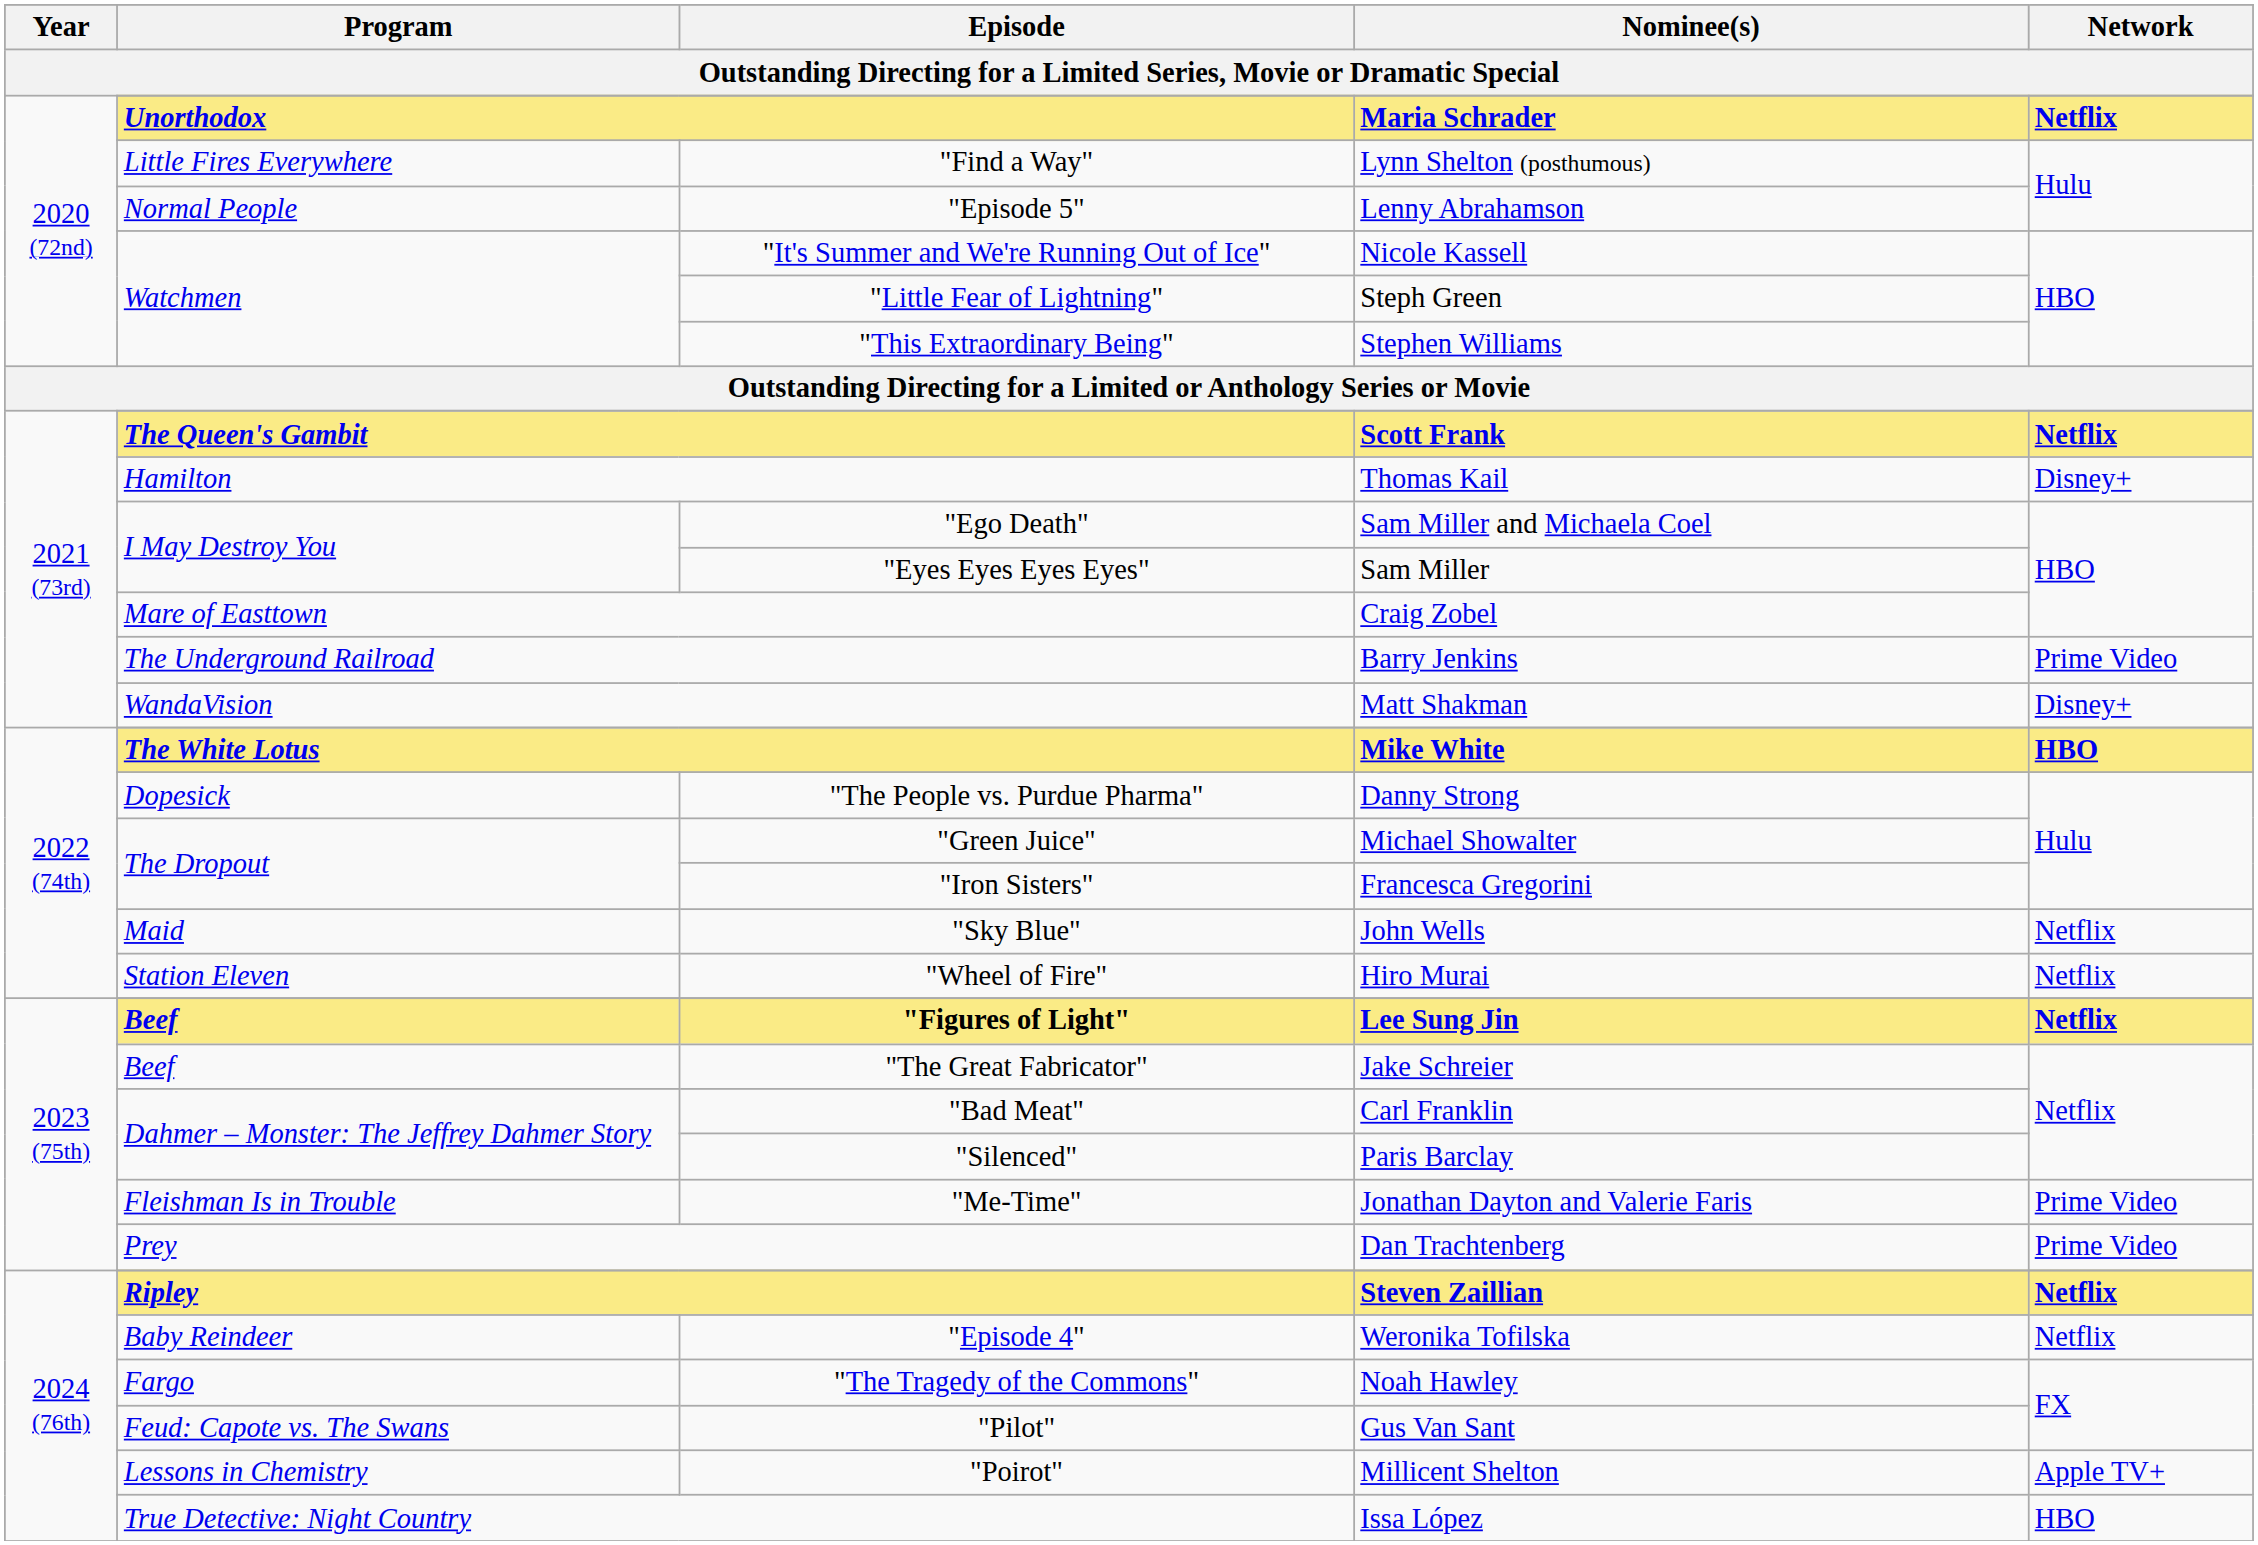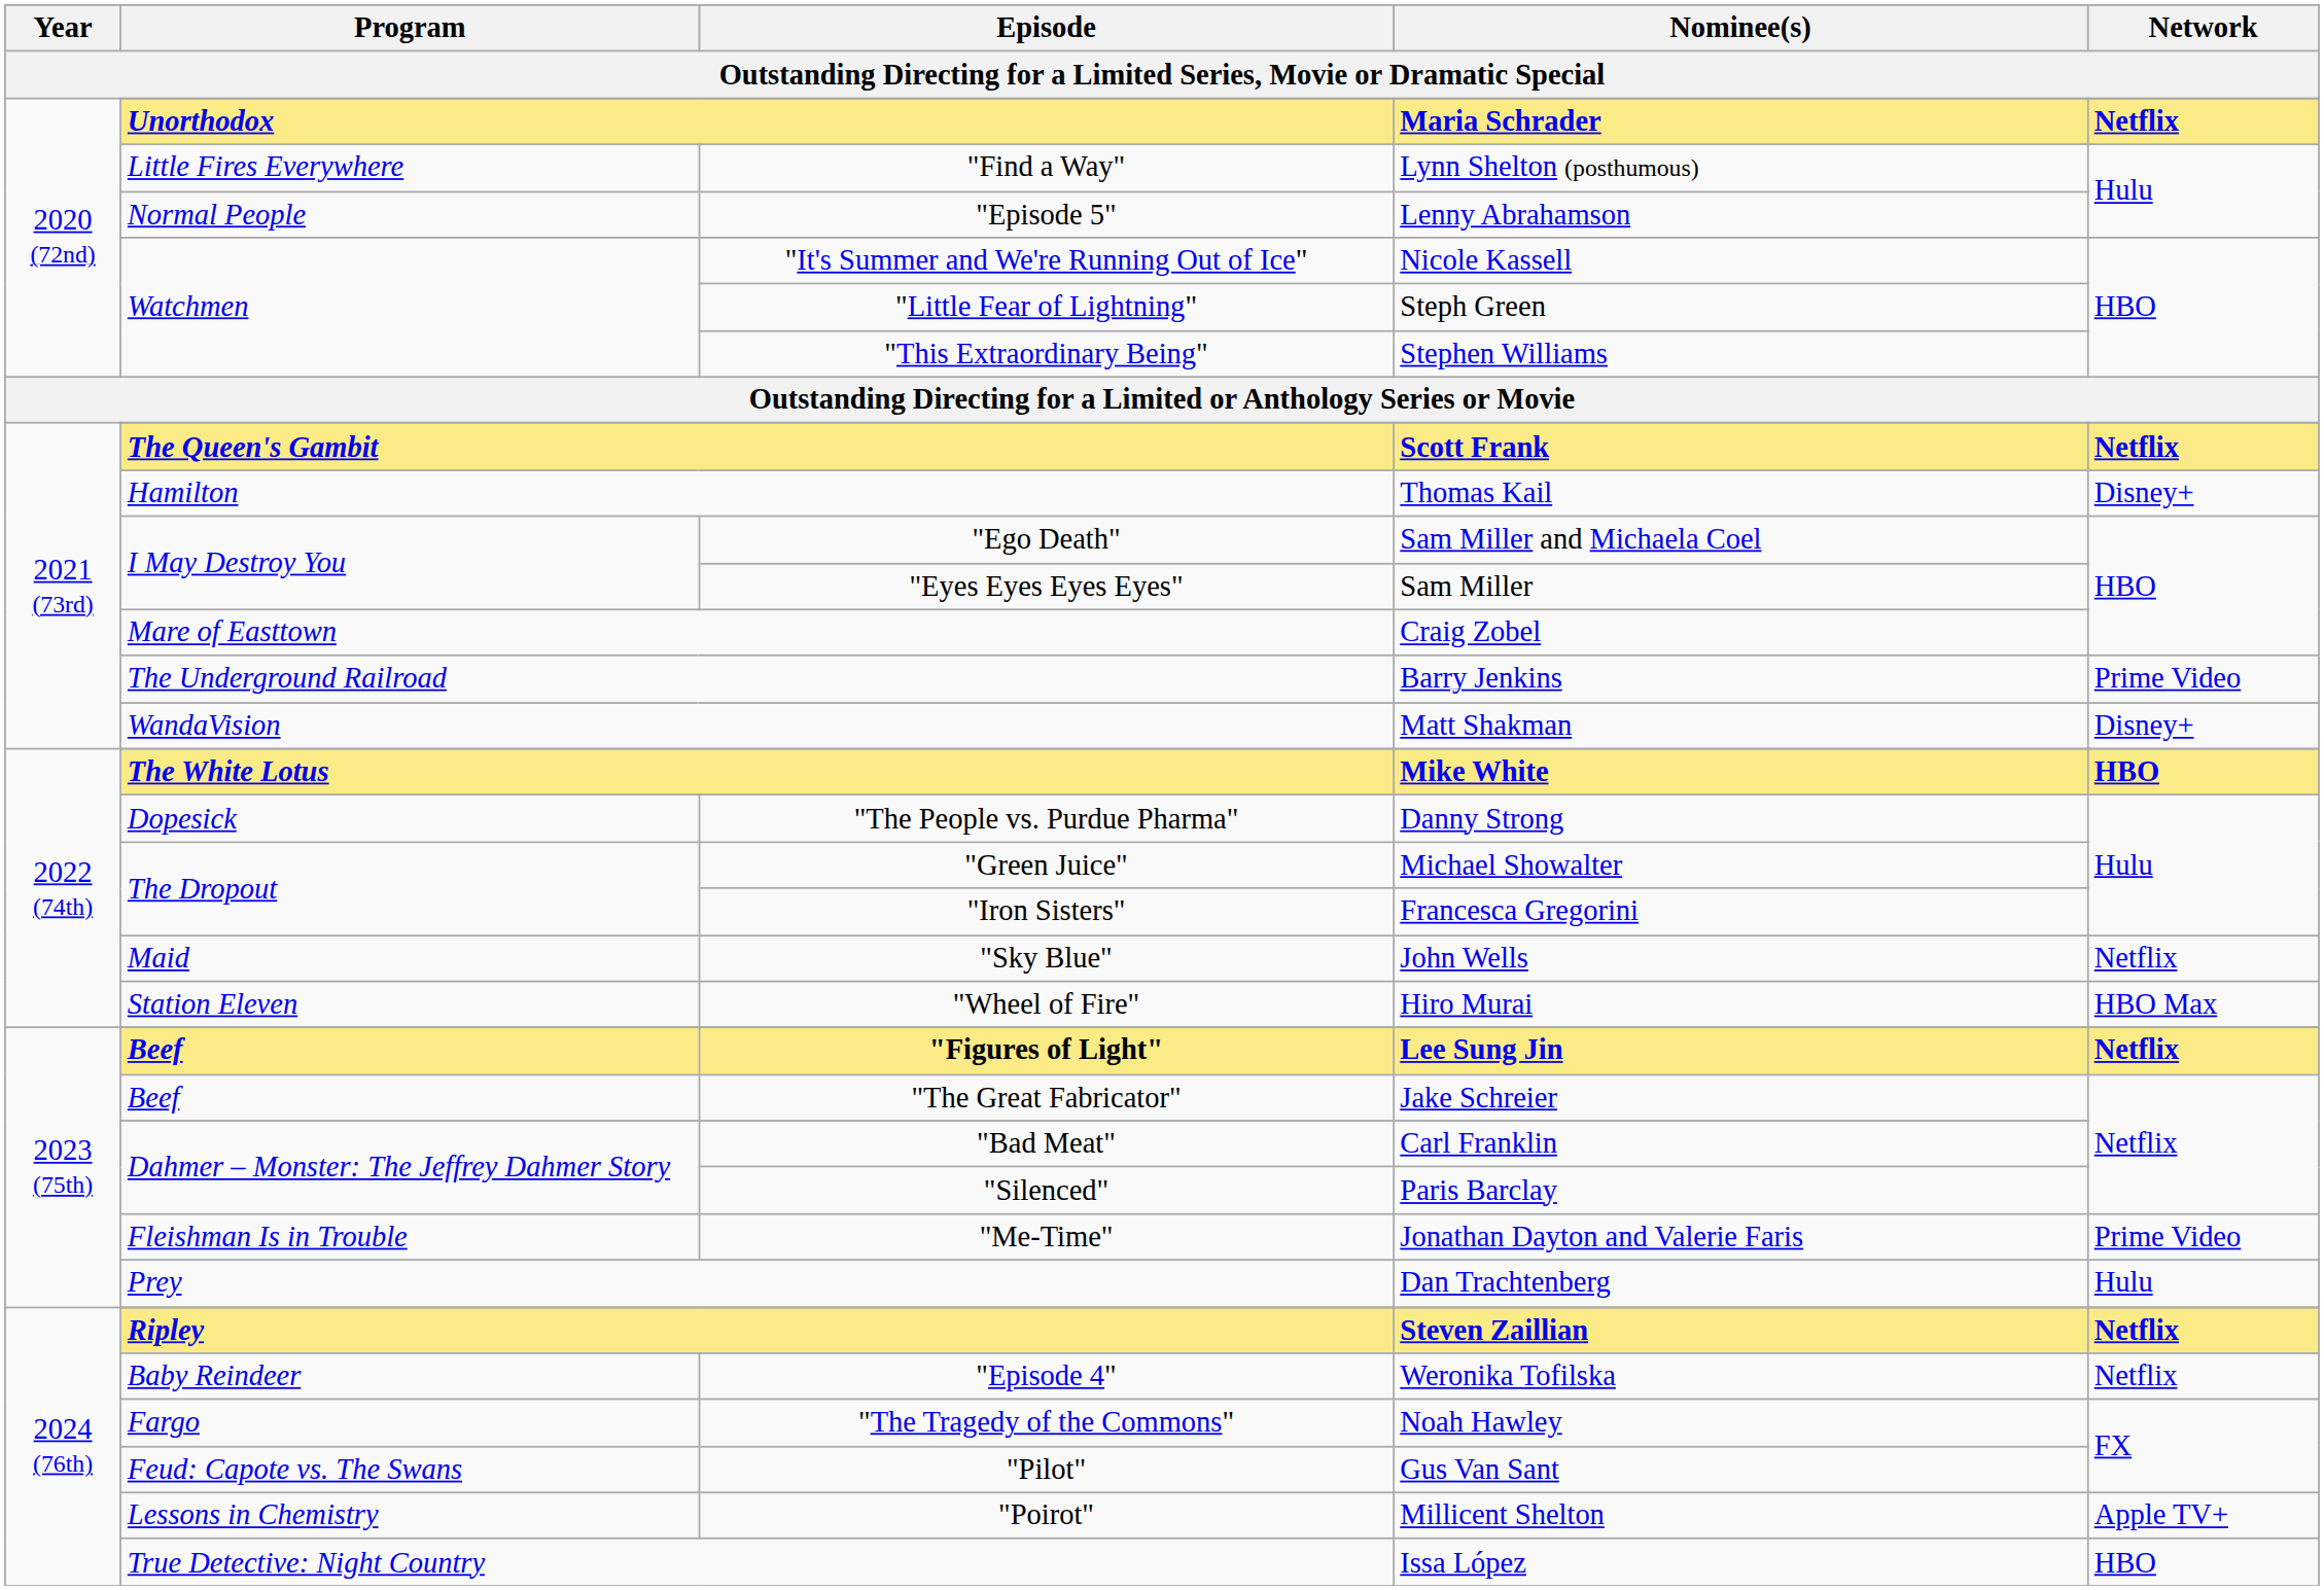 <table class="wikitable" style="width:100%">
 <tr bgcolor="#bebebe">
 <th width="5%">Year</th>
 <th width="25%">Program</th>
 <th width="30%">Episode</th>
 <th width="30%">Nominee(s)</th>
 <th width="10%">Network</th>
 </tr>
 <tr>
 <th colspan=5>Outstanding Directing for a Limited Series, Movie or Dramatic Special</th>
 </tr>
 <tr>
 <td rowspan=7 style="text-align:center"><a href='#'>2020</a><br><small><a href='#'>(72nd)</a></small></td>
 </tr>
 <tr style="background:#FAEB86">
 <td colspan=2><strong><em><a href='#'>Unorthodox</a></em></strong></td>
 <td><strong><a href='#'>Maria Schrader</a></strong></td>
 <td><strong><a href='#'>Netflix</a></strong></td>
 </tr>
 <tr>
 <td><em><a href='#'>Little Fires Everywhere</a></em></td>
 <td align=center>"Find a Way"</td>
 <td><a href='#'>Lynn Shelton</a> <small>(posthumous)</small></td>
 <td rowspan=2><a href='#'>Hulu</a></td>
 </tr>
 <tr>
 <td><em><a href='#'>Normal People</a></em></td>
 <td align=center>"Episode 5"</td>
 <td><a href='#'>Lenny Abrahamson</a></td>
 </tr>
 <tr>
 <td rowspan=3><em><a href='#'>Watchmen</a></em></td>
 <td align=center>"<a href='#'>It's Summer and We're Running Out of Ice</a>"</td>
 <td><a href='#'>Nicole Kassell</a></td>
 <td rowspan=3><a href='#'>HBO</a></td>
 </tr>
 <tr>
 <td align=center>"<a href='#'>Little Fear of Lightning</a>"</td>
 <td>Steph Green</td>
 </tr>
 <tr>
 <td align=center>"<a href='#'>This Extraordinary Being</a>"</td>
 <td><a href='#'>Stephen Williams</a></td>
 </tr>
 <tr>
 <th colspan=5>Outstanding Directing for a Limited or Anthology Series or Movie</th>
 </tr>
 <tr>
 <td rowspan=8 style="text-align:center"><a href='#'>2021</a><br><small><a href='#'>(73rd)</a></small></td>
 </tr>
 <tr style="background:#FAEB86">
 <td colspan="2"><strong><em><a href='#'>The Queen's Gambit</a></em></strong></td>
 <td><strong><a href='#'>Scott Frank</a></strong></td>
 <td><strong><a href='#'>Netflix</a></strong></td>
 </tr>
 <tr>
 <td colspan=2><em><a href='#'>Hamilton</a></em></td>
 <td><a href='#'>Thomas Kail</a></td>
 <td><a href='#'>Disney+</a></td>
 </tr>
 <tr>
 <td rowspan=2><em><a href='#'>I May Destroy You</a></em></td>
 <td align=center>"Ego Death"</td>
 <td><a href='#'>Sam Miller</a> and <a href='#'>Michaela Coel</a></td>
 <td rowspan=3><a href='#'>HBO</a></td>
 </tr>
 <tr>
 <td align=center>"Eyes Eyes Eyes Eyes"</td>
 <td>Sam Miller</td>
 </tr>
 <tr>
 <td colspan="2"><em><a href='#'>Mare of Easttown</a></em></td>
 <td><a href='#'>Craig Zobel</a></td>
 </tr>
 <tr>
 <td colspan="2"><em><a href='#'>The Underground Railroad</a></em></td>
 <td><a href='#'>Barry Jenkins</a></td>
 <td><a href='#'>Prime Video</a></td>
 </tr>
 <tr>
 <td colspan="2"><em><a href='#'>WandaVision</a></em></td>
 <td><a href='#'>Matt Shakman</a></td>
 <td><a href='#'>Disney+</a></td>
 </tr>
 <tr>
 <td rowspan=7 style="text-align:center"><a href='#'>2022</a><br><small><a href='#'>(74th)</a></small></td>
 </tr>
 <tr style="background:#FAEB86">
 <td colspan=2><strong><em><a href='#'>The White Lotus</a></em></strong></td>
 <td><strong><a href='#'>Mike White</a></strong></td>
 <td><strong><a href='#'>HBO</a></strong></td>
 </tr>
 <tr>
 <td><em><a href='#'>Dopesick</a></em></td>
 <td align=center>"The People vs. Purdue Pharma"</td>
 <td><a href='#'>Danny Strong</a></td>
 <td rowspan=3><a href='#'>Hulu</a></td>
 </tr>
 <tr>
 <td rowspan=2><em><a href='#'>The Dropout</a></em></td>
 <td align=center>"Green Juice"</td>
 <td><a href='#'>Michael Showalter</a></td>
 </tr>
 <tr>
 <td align=center>"Iron Sisters"</td>
 <td><a href='#'>Francesca Gregorini</a></td>
 </tr>
 <tr>
 <td><em><a href='#'>Maid</a></em></td>
 <td align=center>"Sky Blue"</td>
 <td><a href='#'>John Wells</a></td>
 <td><a href='#'>Netflix</a></td>
 </tr>
 <tr>
 <td><em><a href='#'>Station Eleven</a></em></td>
 <td align=center>"Wheel of Fire"</td>
 <td><a href='#'>Hiro Murai</a></td>
-<td><a href='#'>Netflix</a></td>
+<td><a href='#'>HBO Max</a></td>
 </tr>
 <tr>
 <td rowspan=7 style="text-align:center"><a href='#'>2023</a><br><small><a href='#'>(75th)</a></small></td>
 </tr>
 <tr style="background:#FAEB86">
 <td><strong><em><a href='#'>Beef</a></em></strong></td>
 <td align=center><strong>"Figures of Light"</strong></td>
 <td><strong><a href='#'>Lee Sung Jin</a></strong></td>
 <td><strong><a href='#'>Netflix</a></strong></td>
 </tr>
 <tr>
 <td><em><a href='#'>Beef</a></em></td>
 <td align=center>"The Great Fabricator"</td>
 <td><a href='#'>Jake Schreier</a></td>
 <td rowspan="3"><a href='#'>Netflix</a></td>
 </tr>
 <tr>
 <td rowspan="2"><em><a href='#'>Dahmer – Monster: The Jeffrey Dahmer Story</a></em></td>
 <td align=center>"Bad Meat"</td>
 <td><a href='#'>Carl Franklin</a></td>
 </tr>
 <tr>
 <td align=center>"Silenced"</td>
 <td><a href='#'>Paris Barclay</a></td>
 </tr>
 <tr>
 <td><em><a href='#'>Fleishman Is in Trouble</a></em></td>
 <td align=center>"Me-Time"</td>
 <td><a href='#'>Jonathan Dayton and Valerie Faris</a></td>
 <td><a href='#'>Prime Video</a></td>
 </tr>
 <tr>
 <td colspan="2"><em><a href='#'>Prey</a></em></td>
 <td><a href='#'>Dan Trachtenberg</a></td>
-<td><a href='#'>Prime Video</a></td>
+<td><a href='#'>Hulu</a></td>
 </tr>
 <tr>
 <td rowspan=7 style="text-align:center"><a href='#'>2024</a><br><small><a href='#'>(76th)</a></small></td>
 </tr>
 <tr style="background:#FAEB86">
 <td colspan=2><strong><em><a href='#'>Ripley</a></em></strong></td>
 <td><strong><a href='#'>Steven Zaillian</a></strong></td>
 <td><strong><a href='#'>Netflix</a></strong></td>
 </tr>
 <tr>
 <td><em><a href='#'>Baby Reindeer</a></em></td>
 <td align=center>"<a href='#'>Episode 4</a>"</td>
 <td><a href='#'>Weronika Tofilska</a></td>
 <td><a href='#'>Netflix</a></td>
 </tr>
 <tr>
 <td><em><a href='#'>Fargo</a></em></td>
 <td align=center>"<a href='#'>The Tragedy of the Commons</a>"</td>
 <td><a href='#'>Noah Hawley</a></td>
 <td rowspan="2"><a href='#'>FX</a></td>
 </tr>
 <tr>
 <td><em><a href='#'>Feud: Capote vs. The Swans</a></em></td>
 <td align=center>"Pilot"</td>
 <td><a href='#'>Gus Van Sant</a></td>
 </tr>
 <tr>
 <td><em><a href='#'>Lessons in Chemistry</a></em></td>
 <td align=center>"Poirot"</td>
 <td><a href='#'>Millicent Shelton</a></td>
 <td><a href='#'>Apple TV+</a></td>
 </tr>
 <tr>
 <td colspan="2"><em><a href='#'>True Detective: Night Country</a></em></td>
 <td><a href='#'>Issa López</a></td>
 <td><a href='#'>HBO</a></td>
 </tr>
 </table>
